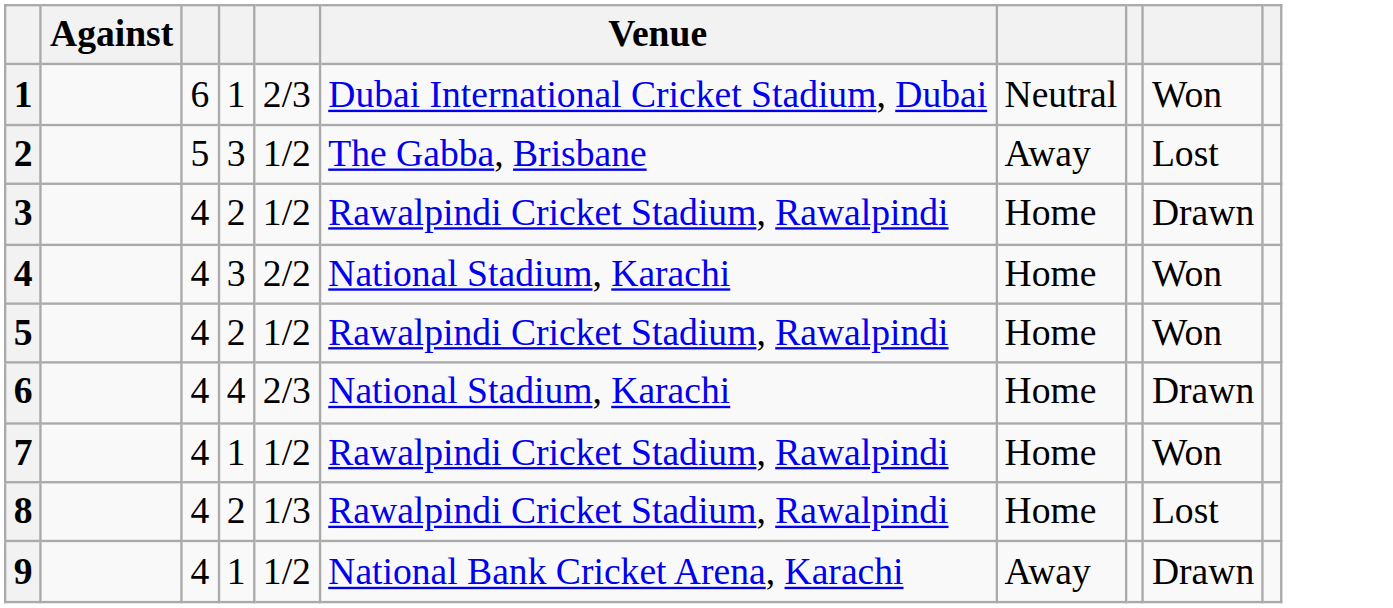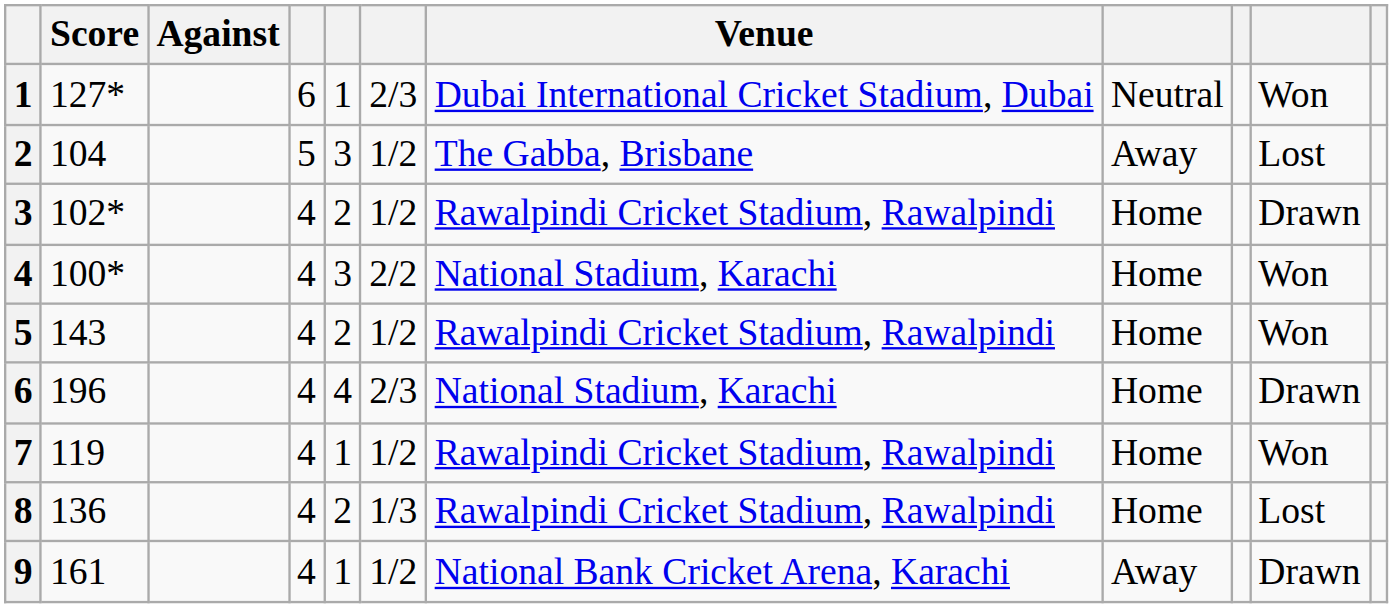 <table class="wikitable sortable plainrowheaders">
 <tr>
 <th></th>
+<th>Score</th>
 <th>Against</th>
 <th><a href='#'></a></th>
 <th><a href='#'></a></th>
 <th></th>
 <th>Venue</th>
 <th></th>
 <th></th>
 <th></th>
 <th></th>
 </tr>
 <tr>
 <th scope="row">1</th>
+<td> 127*</td>
 <td></td>
 <td>6</td>
 <td>1</td>
 <td>2/3</td>
 <td><a href='#'>Dubai International Cricket Stadium</a>, <a href='#'>Dubai</a></td>
 <td>Neutral</td>
 <td></td>
 <td>Won</td>
 <td></td>
 </tr>
 <tr>
 <th scope="row">2</th>
+<td> 104</td>
 <td></td>
 <td>5</td>
 <td>3</td>
 <td>1/2</td>
 <td><a href='#'>The Gabba</a>, <a href='#'>Brisbane</a></td>
 <td>Away</td>
 <td></td>
 <td>Lost</td>
 <td></td>
 </tr>
 <tr>
 <th scope="row">3</th>
+<td> 102*</td>
 <td></td>
 <td>4</td>
 <td>2</td>
 <td>1/2</td>
 <td><a href='#'>Rawalpindi Cricket Stadium</a>, <a href='#'>Rawalpindi</a></td>
 <td>Home</td>
 <td></td>
 <td>Drawn</td>
 <td></td>
 </tr>
 <tr>
 <th scope="row">4</th>
+<td> 100*</td>
 <td></td>
 <td>4</td>
 <td>3</td>
 <td>2/2</td>
 <td><a href='#'>National Stadium</a>, <a href='#'>Karachi</a></td>
 <td>Home</td>
 <td></td>
 <td>Won</td>
 <td></td>
 </tr>
 <tr>
 <th scope="row">5</th>
+<td> 143</td>
 <td></td>
 <td>4</td>
 <td>2</td>
 <td>1/2</td>
 <td><a href='#'>Rawalpindi Cricket Stadium</a>, <a href='#'>Rawalpindi</a></td>
 <td>Home</td>
 <td></td>
 <td>Won</td>
 <td></td>
 </tr>
 <tr>
 <th scope="row">6</th>
+<td> 196  </td>
 <td></td>
 <td>4</td>
 <td>4</td>
 <td>2/3</td>
 <td><a href='#'>National Stadium</a>, <a href='#'>Karachi</a></td>
 <td>Home</td>
 <td></td>
 <td>Drawn</td>
 <td></td>
 </tr>
 <tr>
 <th scope="row">7</th>
+<td> 119 </td>
 <td></td>
 <td>4</td>
 <td>1</td>
 <td>1/2</td>
 <td><a href='#'>Rawalpindi Cricket Stadium</a>, <a href='#'>Rawalpindi</a></td>
 <td>Home</td>
 <td></td>
 <td>Won</td>
 <td></td>
 </tr>
 <tr>
 <th scope="row">8</th>
+<td> 136 </td>
 <td></td>
 <td>4</td>
 <td>2</td>
 <td>1/3</td>
 <td><a href='#'>Rawalpindi Cricket Stadium</a>, <a href='#'>Rawalpindi</a></td>
 <td>Home</td>
 <td></td>
 <td>Lost</td>
 <td></td>
 </tr>
 <tr>
 <th scope="row">9</th>
+<td> 161 </td>
 <td></td>
 <td>4</td>
 <td>1</td>
 <td>1/2</td>
 <td><a href='#'>National Bank Cricket Arena</a>, <a href='#'>Karachi</a></td>
 <td>Away</td>
 <td></td>
 <td>Drawn</td>
 <td></td>
 </tr>
 </table>
